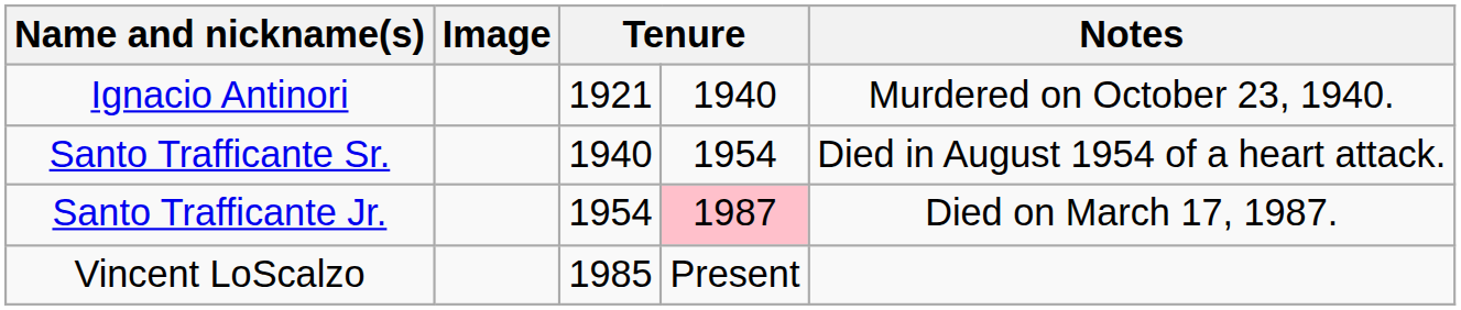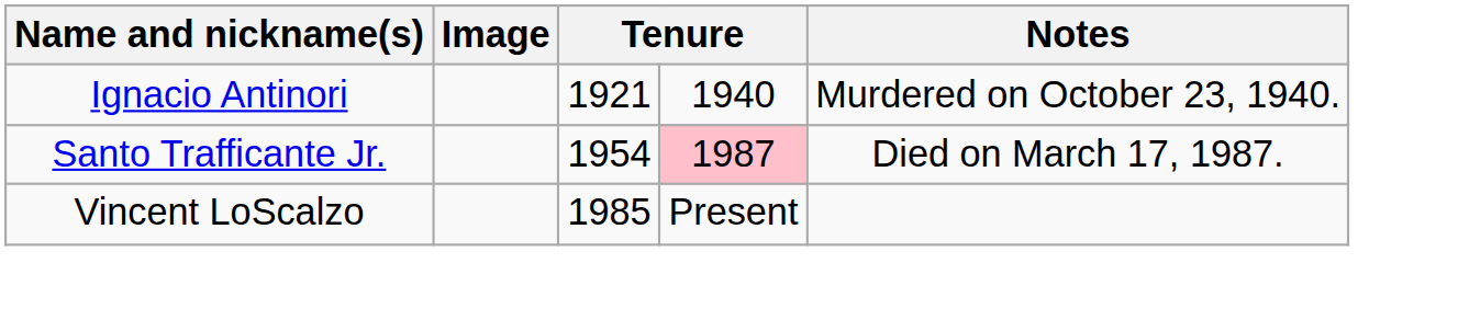 <table class="wikitable" style="text-align:center">
 <tr>
 <th>Name and nickname(s)</th>
 <th>Image</th>
 <th colspan=2>Tenure</th>
 <th>Notes</th>
 </tr>
 <tr>
 <td><a href='#'>Ignacio Antinori</a></td>
 <td></td>
 <td>1921</td>
 <td>1940</td>
 <td>Murdered on October 23, 1940.</td>
-</tr>
-<tr>
-<td><a href='#'>Santo Trafficante Sr.</a></td>
-<td></td>
-<td>1940</td>
-<td>1954</td>
-<td>Died in August 1954 of a heart attack.</td>
 </tr>
 <tr>
 <td><a href='#'>Santo Trafficante Jr.</a></td>
 <td></td>
 <td>1954</td>
 <td style="background: pink;">1987</td>
 <td>Died on March 17, 1987.</td>
 </tr>
 <tr>
 <td>Vincent LoScalzo <br></td>
 <td></td>
 <td>1985</td>
 <td>Present</td>
 <td></td>
 </tr>
 </table>
